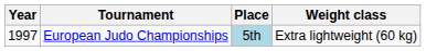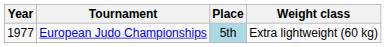 <table class=wikitable>
 <tr>
 <th>Year</th>
 <th>Tournament</th>
 <th>Place</th>
 <th>Weight class</th>
 </tr>
 <tr>
-<td>1997</td>
+<td>1977</td>
 <td><a href='#'>European Judo Championships</a></td>
 <td align="center" style="background: lightblue;">5th</td>
 <td>Extra lightweight (60 kg)</td>
 </tr>
 </table>
